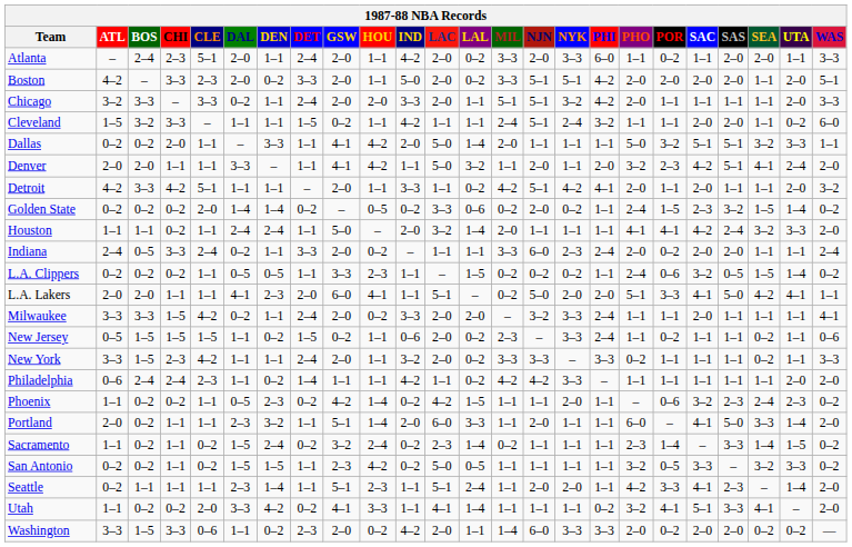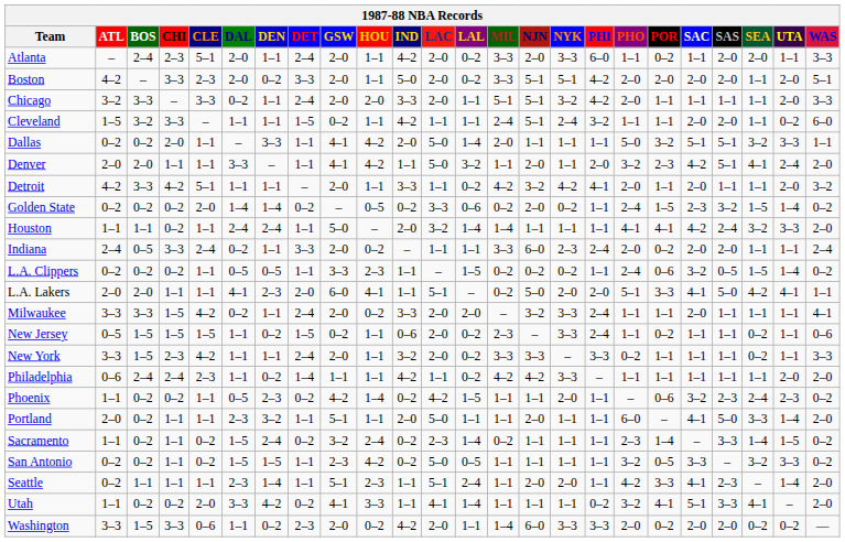 <table class="wikitable" style="font-size:95%; text-align:center;">
 <tr>
 <th colspan=24>1987-88 NBA Records</th>
 </tr>
 <tr>
 <th width=100>Team</th>
 <th style="background:#FF0000;color:#FFFFFF;width=35">ATL</th>
 <th style="background:#006400;color:#FFFFFF;width=35">BOS</th>
 <th style="background:#FF0000;color:#000000;width=35">CHI</th>
 <th style="background:#000080;color:#FF8C00;width=35">CLE</th>
 <th style="background:#008000;color:#00008B;width=35">DAL</th>
 <th style="background:#0000CD;color:#FFD700;width=35">DEN</th>
 <th style="background:#0000FF;color:#FF0000;width=35">DET</th>
 <th style="background:#0000FF;color:#FFD700;width=35">GSW</th>
 <th style="background:#FF0000;color:#FFD700;width=35">HOU</th>
 <th style="background:#000080;color:#FFD700;width=35">IND</th>
 <th style="background:#F9160D;color:#1A2E8B;width=35">LAC</th>
 <th style="background:#800080;color:#FFD700;width=35">LAL</th>
 <th style="background:#006400;color:#B22222;width=35">MIL</th>
 <th style="background:#B0170C;color:#00056D;width=35">NJN</th>
 <th style="background:#0000FF;color:#FF8C00;width=35">NYK</th>
 <th style="background:#FF0000;color:#0000FF;width=35">PHI</th>
 <th style="background:#800080;color:#FF4500;width=35">PHO</th>
 <th style="background:#000000;color:#FF0000;width=35">POR</th>
 <th style="background:#0000FF;color:#FFFFFF;width=35">SAC</th>
 <th style="background:#000000;color:#C0C0C0;width=35">SAS</th>
 <th style="background:#005831;color:#FFC322;width=35">SEA</th>
 <th style="background:#36004A;color:#FFFF00;width=35">UTA</th>
 <th style="background:#DC143C;color:#0000CD;width=35">WAS</th>
 </tr>
 <tr>
 <td style="text-align:left;"><a href='#'>Atlanta</a></td>
 <td>–</td>
 <td>2–4</td>
 <td>2–3</td>
 <td>5–1</td>
 <td>2–0</td>
 <td>1–1</td>
 <td>2–4</td>
 <td>2–0</td>
 <td>1–1</td>
 <td>4–2</td>
 <td>2–0</td>
 <td>0–2</td>
 <td>3–3</td>
 <td>2–0</td>
 <td>3–3</td>
 <td>6–0</td>
 <td>1–1</td>
 <td>0–2</td>
 <td>1–1</td>
 <td>2–0</td>
 <td>2–0</td>
 <td>1–1</td>
 <td>3–3</td>
 </tr>
 <tr>
 <td style="text-align:left;"><a href='#'>Boston</a></td>
 <td>4–2</td>
 <td>–</td>
 <td>3–3</td>
 <td>2–3</td>
 <td>2–0</td>
 <td>0–2</td>
 <td>3–3</td>
 <td>2–0</td>
 <td>1–1</td>
 <td>5–0</td>
 <td>2–0</td>
 <td>0–2</td>
 <td>3–3</td>
 <td>5–1</td>
 <td>5–1</td>
 <td>4–2</td>
 <td>2–0</td>
 <td>2–0</td>
 <td>2–0</td>
 <td>2–0</td>
 <td>1–1</td>
 <td>2–0</td>
 <td>5–1</td>
 </tr>
 <tr>
 <td style="text-align:left;"><a href='#'>Chicago</a></td>
 <td>3–2</td>
 <td>3–3</td>
 <td>–</td>
 <td>3–3</td>
 <td>0–2</td>
 <td>1–1</td>
 <td>2–4</td>
 <td>2–0</td>
 <td>2–0</td>
 <td>3–3</td>
 <td>2–0</td>
 <td>1–1</td>
 <td>5–1</td>
 <td>5–1</td>
 <td>3–2</td>
 <td>4–2</td>
 <td>2–0</td>
 <td>1–1</td>
 <td>1–1</td>
 <td>1–1</td>
 <td>1–1</td>
 <td>2–0</td>
 <td>3–3</td>
 </tr>
 <tr>
 <td style="text-align:left;"><a href='#'>Cleveland</a></td>
 <td>1–5</td>
 <td>3–2</td>
 <td>3–3</td>
 <td>–</td>
 <td>1–1</td>
 <td>1–1</td>
 <td>1–5</td>
 <td>0–2</td>
 <td>1–1</td>
 <td>4–2</td>
 <td>1–1</td>
 <td>1–1</td>
 <td>2–4</td>
 <td>5–1</td>
 <td>2–4</td>
 <td>3–2</td>
 <td>1–1</td>
 <td>1–1</td>
 <td>2–0</td>
 <td>2–0</td>
 <td>1–1</td>
 <td>0–2</td>
 <td>6–0</td>
 </tr>
 <tr>
 <td style="text-align:left;"><a href='#'>Dallas</a></td>
 <td>0–2</td>
 <td>0–2</td>
 <td>2–0</td>
 <td>1–1</td>
 <td>–</td>
 <td>3–3</td>
 <td>1–1</td>
 <td>4–1</td>
 <td>4–2</td>
 <td>2–0</td>
 <td>5–0</td>
 <td>1–4</td>
 <td>2–0</td>
 <td>1–1</td>
 <td>1–1</td>
 <td>1–1</td>
 <td>5–0</td>
 <td>3–2</td>
 <td>5–1</td>
 <td>5–1</td>
 <td>3–2</td>
 <td>3–3</td>
 <td>1–1</td>
 </tr>
 <tr>
 <td style="text-align:left;"><a href='#'>Denver</a></td>
 <td>2–0</td>
 <td>2–0</td>
 <td>1–1</td>
 <td>1–1</td>
 <td>3–3</td>
 <td>–</td>
 <td>1–1</td>
 <td>4–1</td>
 <td>4–2</td>
 <td>1–1</td>
 <td>5–0</td>
 <td>3–2</td>
 <td>1–1</td>
 <td>2–0</td>
 <td>1–1</td>
 <td>2–0</td>
 <td>3–2</td>
 <td>2–3</td>
 <td>4–2</td>
 <td>5–1</td>
 <td>4–1</td>
 <td>2–4</td>
 <td>2–0</td>
 </tr>
 <tr>
 <td style="text-align:left;"><a href='#'>Detroit</a></td>
 <td>4–2</td>
 <td>3–3</td>
 <td>4–2</td>
 <td>5–1</td>
 <td>1–1</td>
 <td>1–1</td>
 <td>–</td>
 <td>2–0</td>
 <td>1–1</td>
 <td>3–3</td>
 <td>1–1</td>
 <td>0–2</td>
 <td>4–2</td>
-<td>5–1</td>
+<td>3–2</td>
 <td>4–2</td>
 <td>4–1</td>
 <td>2–0</td>
 <td>1–1</td>
 <td>2–0</td>
 <td>1–1</td>
 <td>1–1</td>
 <td>2–0</td>
 <td>3–2</td>
 </tr>
 <tr>
 <td style="text-align:left;"><a href='#'>Golden State</a></td>
 <td>0–2</td>
 <td>0–2</td>
 <td>0–2</td>
 <td>2–0</td>
 <td>1–4</td>
 <td>1–4</td>
 <td>0–2</td>
 <td>–</td>
 <td>0–5</td>
 <td>0–2</td>
 <td>3–3</td>
 <td>0–6</td>
 <td>0–2</td>
 <td>2–0</td>
 <td>0–2</td>
 <td>1–1</td>
 <td>2–4</td>
 <td>1–5</td>
 <td>2–3</td>
 <td>3–2</td>
 <td>1–5</td>
 <td>1–4</td>
 <td>0–2</td>
 </tr>
 <tr>
 <td style="text-align:left;"><a href='#'>Houston</a></td>
 <td>1–1</td>
 <td>1–1</td>
 <td>0–2</td>
 <td>1–1</td>
 <td>2–4</td>
 <td>2–4</td>
 <td>1–1</td>
 <td>5–0</td>
 <td>–</td>
 <td>2–0</td>
 <td>3–2</td>
 <td>1–4</td>
-<td>2–0</td>
+<td>1–4</td>
 <td>1–1</td>
 <td>1–1</td>
 <td>1–1</td>
 <td>4–1</td>
 <td>4–1</td>
 <td>4–2</td>
 <td>2–4</td>
 <td>3–2</td>
 <td>3–3</td>
 <td>2–0</td>
 </tr>
 <tr>
 <td style="text-align:left;"><a href='#'>Indiana</a></td>
 <td>2–4</td>
 <td>0–5</td>
 <td>3–3</td>
 <td>2–4</td>
 <td>0–2</td>
 <td>1–1</td>
 <td>3–3</td>
 <td>2–0</td>
 <td>0–2</td>
 <td>–</td>
 <td>1–1</td>
 <td>1–1</td>
 <td>3–3</td>
 <td>6–0</td>
 <td>2–3</td>
 <td>2–4</td>
 <td>2–0</td>
 <td>0–2</td>
 <td>2–0</td>
 <td>2–0</td>
 <td>1–1</td>
 <td>1–1</td>
 <td>2–4</td>
 </tr>
 <tr>
 <td style="text-align:left;"><a href='#'>L.A. Clippers</a></td>
 <td>0–2</td>
 <td>0–2</td>
 <td>0–2</td>
 <td>1–1</td>
 <td>0–5</td>
 <td>0–5</td>
 <td>1–1</td>
 <td>3–3</td>
 <td>2–3</td>
 <td>1–1</td>
 <td>–</td>
 <td>1–5</td>
 <td>0–2</td>
 <td>0–2</td>
 <td>0–2</td>
 <td>1–1</td>
 <td>2–4</td>
 <td>0–6</td>
 <td>3–2</td>
 <td>0–5</td>
 <td>1–5</td>
 <td>1–4</td>
 <td>0–2</td>
 </tr>
 <tr>
 <td style="text-align:left;">L.A. Lakers</td>
 <td>2–0</td>
 <td>2–0</td>
 <td>1–1</td>
 <td>1–1</td>
 <td>4–1</td>
 <td>2–3</td>
 <td>2–0</td>
 <td>6–0</td>
 <td>4–1</td>
 <td>1–1</td>
 <td>5–1</td>
 <td>–</td>
 <td>0–2</td>
 <td>5–0</td>
 <td>2–0</td>
 <td>2–0</td>
 <td>5–1</td>
 <td>3–3</td>
 <td>4–1</td>
 <td>5–0</td>
 <td>4–2</td>
 <td>4–1</td>
 <td>1–1</td>
 </tr>
 <tr>
 <td style="text-align:left;"><a href='#'>Milwaukee</a></td>
 <td>3–3</td>
 <td>3–3</td>
 <td>1–5</td>
 <td>4–2</td>
 <td>0–2</td>
 <td>1–1</td>
 <td>2–4</td>
 <td>2–0</td>
 <td>0–2</td>
 <td>3–3</td>
 <td>2–0</td>
 <td>2–0</td>
 <td>–</td>
 <td>3–2</td>
 <td>3–3</td>
 <td>2–4</td>
 <td>1–1</td>
 <td>1–1</td>
 <td>2–0</td>
 <td>1–1</td>
 <td>1–1</td>
 <td>1–1</td>
 <td>4–1</td>
 </tr>
 <tr>
 <td style="text-align:left;"><a href='#'>New Jersey</a></td>
 <td>0–5</td>
 <td>1–5</td>
 <td>1–5</td>
 <td>1–5</td>
 <td>1–1</td>
 <td>0–2</td>
 <td>1–5</td>
 <td>0–2</td>
 <td>1–1</td>
 <td>0–6</td>
 <td>2–0</td>
 <td>0–2</td>
 <td>2–3</td>
 <td>–</td>
 <td>3–3</td>
 <td>2–4</td>
 <td>1–1</td>
 <td>0–2</td>
 <td>1–1</td>
 <td>1–1</td>
 <td>0–2</td>
 <td>1–1</td>
 <td>0–6</td>
 </tr>
 <tr>
 <td style="text-align:left;"><a href='#'>New York</a></td>
 <td>3–3</td>
 <td>1–5</td>
 <td>2–3</td>
 <td>4–2</td>
 <td>1–1</td>
 <td>1–1</td>
 <td>2–4</td>
 <td>2–0</td>
 <td>1–1</td>
 <td>3–2</td>
 <td>2–0</td>
 <td>0–2</td>
 <td>3–3</td>
 <td>3–3</td>
 <td>–</td>
 <td>3–3</td>
 <td>0–2</td>
 <td>1–1</td>
 <td>1–1</td>
 <td>1–1</td>
 <td>0–2</td>
 <td>1–1</td>
 <td>3–3</td>
 </tr>
 <tr>
 <td style="text-align:left;"><a href='#'>Philadelphia</a></td>
 <td>0–6</td>
 <td>2–4</td>
 <td>2–4</td>
 <td>2–3</td>
 <td>1–1</td>
 <td>0–2</td>
 <td>1–4</td>
 <td>1–1</td>
 <td>1–1</td>
 <td>4–2</td>
 <td>1–1</td>
 <td>0–2</td>
 <td>4–2</td>
 <td>4–2</td>
 <td>3–3</td>
 <td>–</td>
 <td>1–1</td>
 <td>1–1</td>
 <td>1–1</td>
 <td>1–1</td>
 <td>1–1</td>
 <td>2–0</td>
 <td>2–0</td>
 </tr>
 <tr>
 <td style="text-align:left;"><a href='#'>Phoenix</a></td>
 <td>1–1</td>
 <td>0–2</td>
 <td>0–2</td>
 <td>1–1</td>
 <td>0–5</td>
 <td>2–3</td>
 <td>0–2</td>
 <td>4–2</td>
 <td>1–4</td>
 <td>0–2</td>
 <td>4–2</td>
 <td>1–5</td>
 <td>1–1</td>
 <td>1–1</td>
 <td>2–0</td>
 <td>1–1</td>
 <td>–</td>
 <td>0–6</td>
 <td>3–2</td>
 <td>2–3</td>
 <td>2–4</td>
 <td>2–3</td>
 <td>0–2</td>
 </tr>
 <tr>
 <td style="text-align:left;"><a href='#'>Portland</a></td>
 <td>2–0</td>
 <td>0–2</td>
 <td>1–1</td>
 <td>1–1</td>
 <td>2–3</td>
 <td>3–2</td>
 <td>1–1</td>
 <td>5–1</td>
-<td>1–4</td>
+<td>1–1</td>
 <td>2–0</td>
-<td>6–0</td>
-<td>3–3</td>
+<td>5–0</td>
+<td>1–1</td>
 <td>1–1</td>
 <td>2–0</td>
 <td>1–1</td>
 <td>1–1</td>
 <td>6–0</td>
 <td>–</td>
 <td>4–1</td>
 <td>5–0</td>
 <td>3–3</td>
 <td>1–4</td>
 <td>2–0</td>
 </tr>
 <tr>
 <td style="text-align:left;"><a href='#'>Sacramento</a></td>
 <td>1–1</td>
 <td>0–2</td>
 <td>1–1</td>
 <td>0–2</td>
 <td>1–5</td>
 <td>2–4</td>
 <td>0–2</td>
 <td>3–2</td>
 <td>2–4</td>
 <td>0–2</td>
 <td>2–3</td>
 <td>1–4</td>
 <td>0–2</td>
 <td>1–1</td>
 <td>1–1</td>
 <td>1–1</td>
 <td>2–3</td>
 <td>1–4</td>
 <td>–</td>
 <td>3–3</td>
 <td>1–4</td>
 <td>1–5</td>
 <td>0–2</td>
 </tr>
 <tr>
 <td style="text-align:left;"><a href='#'>San Antonio</a></td>
 <td>0–2</td>
 <td>0–2</td>
 <td>1–1</td>
 <td>0–2</td>
 <td>1–5</td>
 <td>1–5</td>
 <td>1–1</td>
 <td>2–3</td>
 <td>4–2</td>
 <td>0–2</td>
 <td>5–0</td>
 <td>0–5</td>
 <td>1–1</td>
 <td>1–1</td>
 <td>1–1</td>
 <td>1–1</td>
 <td>3–2</td>
 <td>0–5</td>
 <td>3–3</td>
 <td>–</td>
 <td>3–2</td>
 <td>3–3</td>
 <td>0–2</td>
 </tr>
 <tr>
 <td style="text-align:left;"><a href='#'>Seattle</a></td>
 <td>0–2</td>
 <td>1–1</td>
 <td>1–1</td>
 <td>1–1</td>
 <td>2–3</td>
 <td>1–4</td>
 <td>1–1</td>
 <td>5–1</td>
 <td>2–3</td>
 <td>1–1</td>
 <td>5–1</td>
 <td>2–4</td>
 <td>1–1</td>
 <td>2–0</td>
 <td>2–0</td>
 <td>1–1</td>
 <td>4–2</td>
 <td>3–3</td>
 <td>4–1</td>
 <td>2–3</td>
 <td>–</td>
 <td>1–4</td>
 <td>2–0</td>
 </tr>
 <tr>
 <td style="text-align:left;"><a href='#'>Utah</a></td>
 <td>1–1</td>
 <td>0–2</td>
 <td>0–2</td>
 <td>2–0</td>
 <td>3–3</td>
 <td>4–2</td>
 <td>0–2</td>
 <td>4–1</td>
 <td>3–3</td>
 <td>1–1</td>
 <td>4–1</td>
 <td>1–4</td>
 <td>1–1</td>
 <td>1–1</td>
 <td>1–1</td>
 <td>0–2</td>
 <td>3–2</td>
 <td>4–1</td>
 <td>5–1</td>
 <td>3–3</td>
 <td>4–1</td>
 <td>–</td>
 <td>2–0</td>
 </tr>
 <tr>
 <td style="text-align:left;"><a href='#'>Washington</a></td>
 <td>3–3</td>
 <td>1–5</td>
 <td>3–3</td>
 <td>0–6</td>
 <td>1–1</td>
 <td>0–2</td>
 <td>2–3</td>
 <td>2–0</td>
 <td>0–2</td>
 <td>4–2</td>
 <td>2–0</td>
 <td>1–1</td>
 <td>1–4</td>
 <td>6–0</td>
 <td>3–3</td>
 <td>3–3</td>
 <td>2–0</td>
 <td>0–2</td>
 <td>2–0</td>
 <td>2–0</td>
 <td>0–2</td>
 <td>0–2</td>
 <td>—</td>
 </tr>
 </table>
